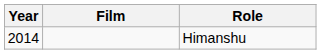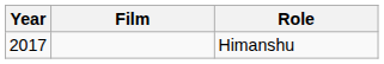 <table class="wikitable" style="font-size: 95%;">
 <tr>
 <th>Year</th>
 <th width=140>Film</th>
 <th width=140>Role</th>
 </tr>
 <tr>
-<td>2014</td>
+<td>2017</td>
 <td></td>
 <td>Himanshu</td>
 </tr>
 </table>
